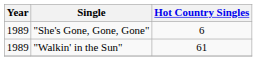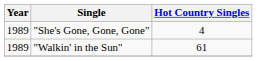 <table class="wikitable">
 <tr>
 <th>Year</th>
 <th>Single</th>
 <th><a href='#'>Hot Country Singles</a></th>
 </tr>
 <tr>
 <td align="center">1989</td>
 <td>"She's Gone, Gone, Gone"</td>
-<td align="center">6</td>
+<td align="center">4</td>
 </tr>
 <tr>
 <td align="center">1989</td>
 <td>"Walkin' in the Sun"</td>
 <td align="center">61</td>
 </tr>
 <tr>
 </tr>
 </table>
